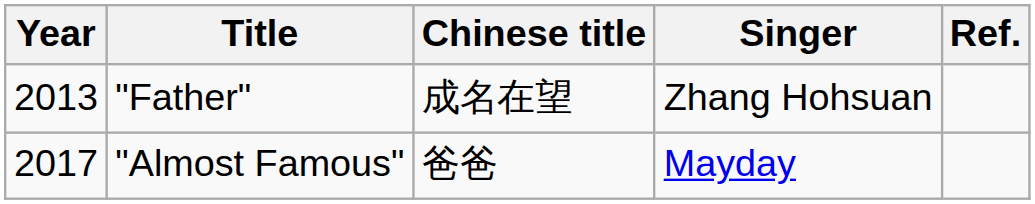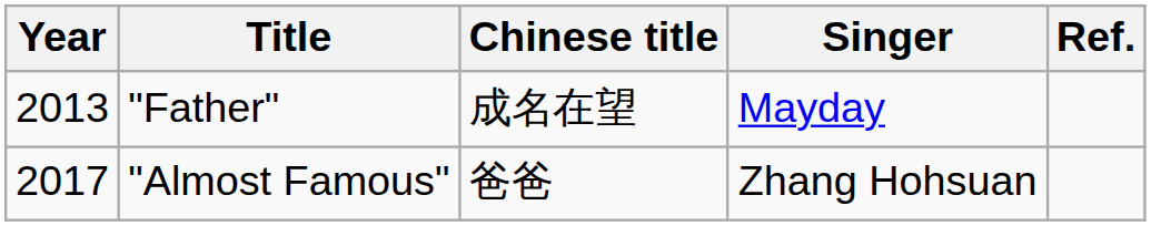 <table class="wikitable sortable">
 <tr>
 <th>Year</th>
 <th>Title</th>
 <th>Chinese title</th>
 <th>Singer</th>
 <th class="unsortable">Ref.</th>
 </tr>
 <tr>
 <td>2013</td>
 <td>"Father"</td>
 <td>成名在望</td>
-<td>Zhang Hohsuan</td>
+<td><a href='#'>Mayday</a></td>
 <td></td>
 </tr>
 <tr>
 <td>2017</td>
 <td>"Almost Famous"</td>
 <td>爸爸</td>
-<td><a href='#'>Mayday</a></td>
+<td>Zhang Hohsuan</td>
 <td></td>
 </tr>
 </table>
